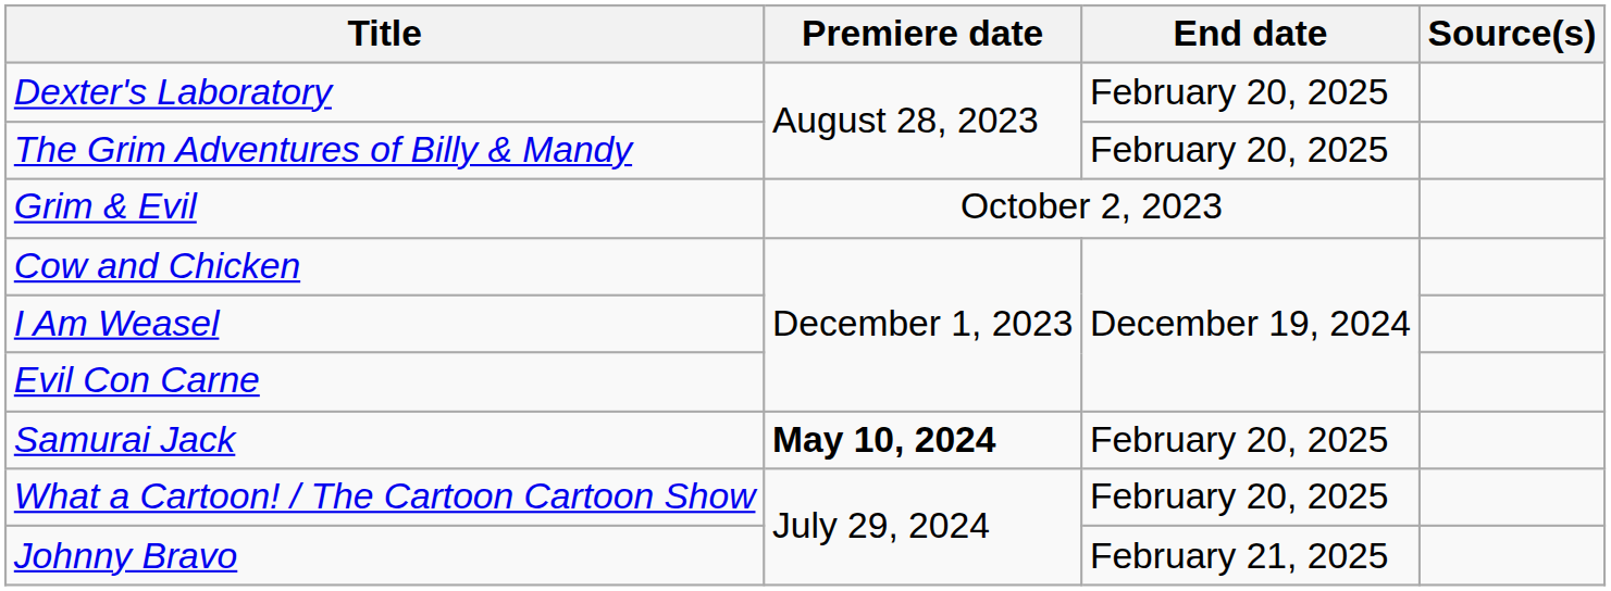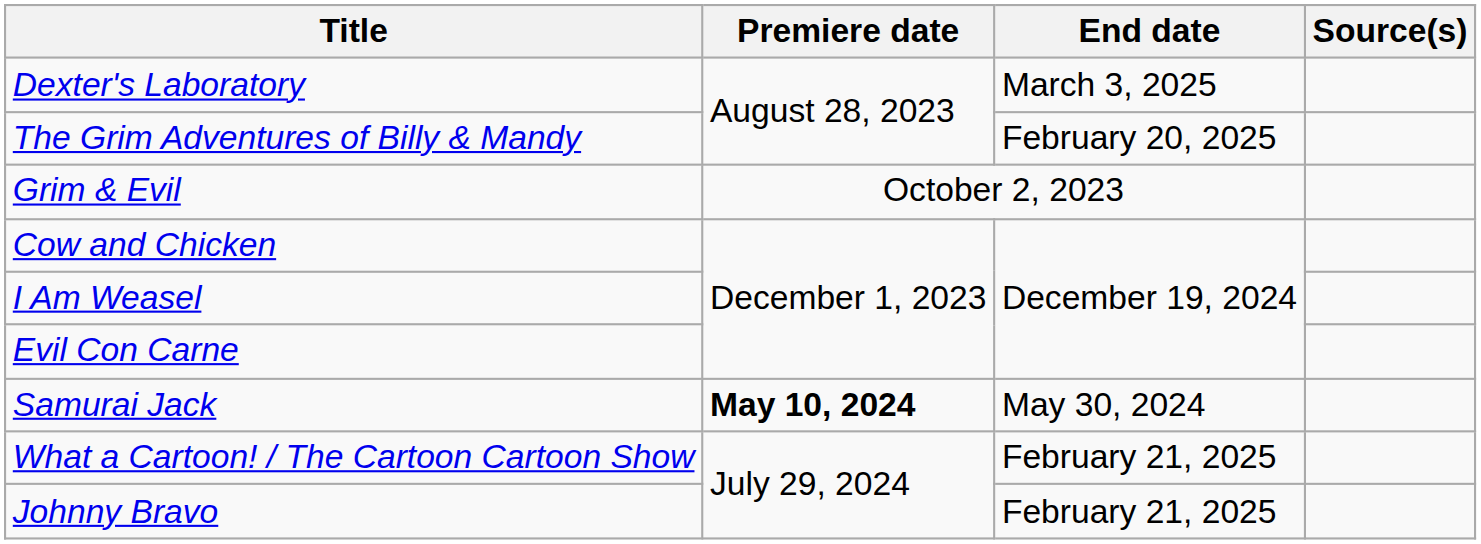 <table class="wikitable sortable">
 <tr>
 <th>Title</th>
 <th>Premiere date</th>
 <th>End date</th>
 <th>Source(s)</th>
 </tr>
 <tr>
 <td><em><a href='#'>Dexter's Laboratory</a></em></td>
 <td rowspan=2>August 28, 2023</td>
-<td>February 20, 2025</td>
+<td>March 3, 2025</td>
 <td></td>
 </tr>
 <tr>
 <td><em><a href='#'>The Grim Adventures of Billy & Mandy</a></em></td>
 <td>February 20, 2025</td>
 <td></td>
 </tr>
 <tr>
 <td><em><a href='#'>Grim & Evil</a></em></td>
 <td colspan=2 align=center>October 2, 2023</td>
 <td></td>
 </tr>
 <tr>
 <td><em><a href='#'>Cow and Chicken</a></em></td>
 <td rowspan=3>December 1, 2023</td>
 <td rowspan=3>December 19, 2024</td>
 <td></td>
 </tr>
 <tr>
 <td><em><a href='#'>I Am Weasel</a></em></td>
 <td></td>
 </tr>
 <tr>
 <td><em><a href='#'>Evil Con Carne</a></em></td>
 <td></td>
 </tr>
 <tr>
 <td><em><a href='#'>Samurai Jack</a></em></td>
 <td><strong>May 10, 2024</strong></td>
-<td>February 20, 2025</td>
+<td>May 30, 2024</td>
 <td></td>
 </tr>
 <tr>
 <td><em><a href='#'>What a Cartoon! / The Cartoon Cartoon Show</a></em></td>
 <td rowspan=2>July 29, 2024</td>
-<td>February 20, 2025</td>
+<td>February 21, 2025</td>
 <td></td>
 </tr>
 <tr>
 <td><em><a href='#'>Johnny Bravo</a></em></td>
 <td>February 21, 2025</td>
 <td></td>
 </tr>
 </table>
